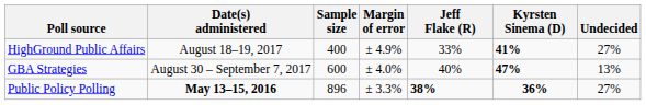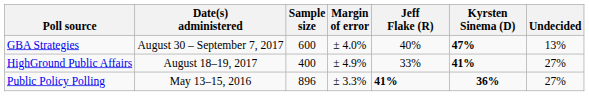 <table class="wikitable">
 <tr valign=bottom>
 <th>Poll source</th>
 <th>Date(s)<br>administered</th>
 <th>Sample<br>size</th>
 <th>Margin<br>of error</th>
 <th style="width:100px;">Jeff<br>Flake (R)</th>
 <th style="width:100px;">Kyrsten<br>Sinema (D)</th>
 <th>Undecided</th>
 </tr>
 <tr>
+<td><a href='#'>GBA Strategies</a></td>
+<td align=center>August 30 – September 7, 2017</td>
+<td align=center>600</td>
+<td align=center>± 4.0%</td>
+<td align=center>40%</td>
+<td><strong>47%</strong></td>
+<td align=center>13%</td>
+</tr>
+<tr>
 <td><a href='#'>HighGround Public Affairs</a></td>
 <td align=center>August 18–19, 2017</td>
 <td align=center>400</td>
 <td align=center>± 4.9%</td>
 <td align=center>33%</td>
 <td><strong>41%</strong></td>
 <td align=center>27%</td>
 </tr>
 <tr>
-<td><a href='#'>GBA Strategies</a></td>
-<td align=center>August 30 – September 7, 2017</td>
-<td align=center>600</td>
-<td align=center>± 4.0%</td>
-<td align=center>40%</td>
-<td><strong>47%</strong></td>
-<td align=center>13%</td>
-</tr>
-<tr>
 <td><a href='#'>Public Policy Polling</a></td>
-<td align=center><strong>May 13–15, 2016</strong></td>
+<td align=center>May 13–15, 2016</td>
 <td align=center>896</td>
 <td align=center>± 3.3%</td>
-<td><strong>38%</strong></td>
+<td><strong>41%</strong></td>
 <td align=center><strong>36%</strong></td>
 <td align=center>27%</td>
 </tr>
 </table>
